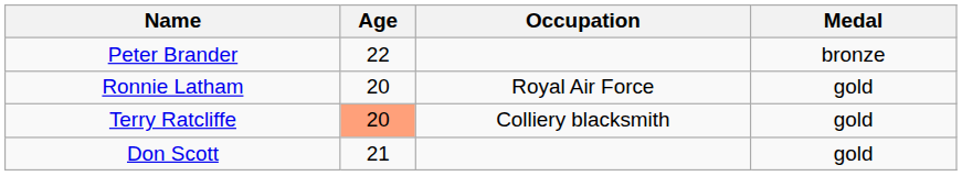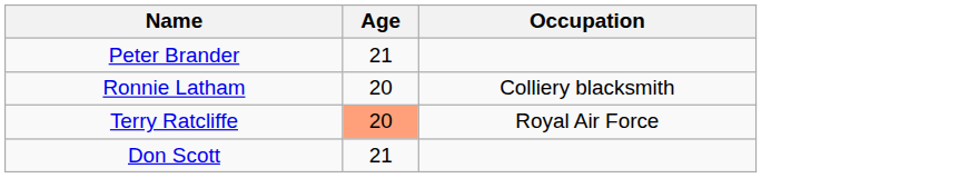 <table class="wikitable" style="text-align: center">
 <tr>
 <th width=250>Name</th>
 <th width=50>Age</th>
 <th width=250>Occupation</th>
-<th width=150>Medal</th>
 </tr>
 <tr>
 <td><a href='#'>Peter Brander</a></td>
-<td>22</td>
+<td>21</td>
 <td></td>
-<td>bronze</td>
 </tr>
 <tr>
 <td><a href='#'>Ronnie Latham</a></td>
 <td>20</td>
-<td>Royal Air Force</td>
-<td>gold</td>
+<td>Colliery blacksmith</td>
 </tr>
 <tr>
 <td><a href='#'>Terry Ratcliffe</a></td>
 <td style="background: lightsalmon;">20</td>
-<td>Colliery blacksmith</td>
-<td>gold</td>
+<td>Royal Air Force</td>
 </tr>
 <tr>
 <td><a href='#'>Don Scott</a></td>
 <td>21</td>
 <td></td>
-<td>gold</td>
 </tr>
 </table>
